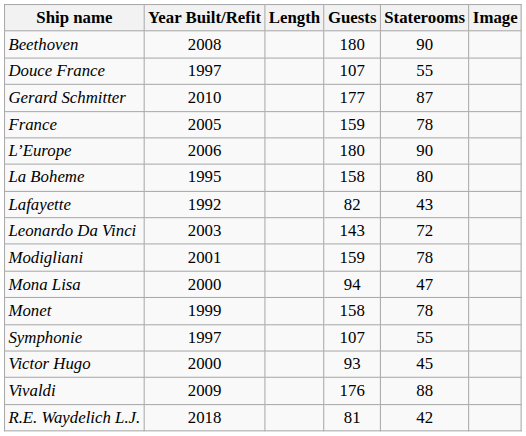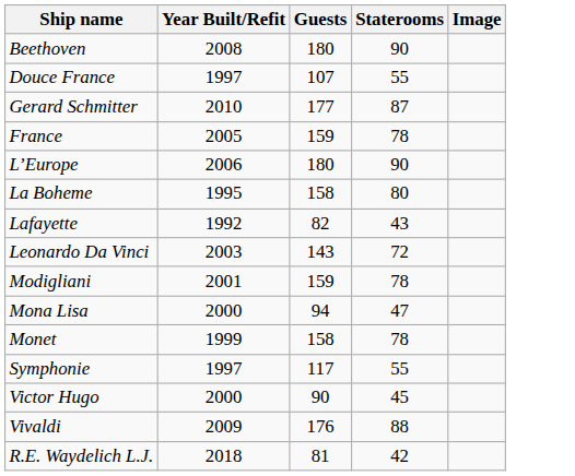 <table class="wikitable">
 <tr>
 <th>Ship name</th>
 <th>Year Built/Refit</th>
-<th>Length</th>
 <th>Guests</th>
 <th>Staterooms</th>
 <th>Image</th>
 </tr>
 <tr>
 <td><em>Beethoven</em></td>
 <td style="text-align:Center;">2008</td>
-<td style="text-align:Center;"></td>
 <td style="text-align:Center;">180</td>
 <td style="text-align:Center;">90</td>
 <td style="text-align:Center;"></td>
 </tr>
 <tr>
 <td><em>Douce France</em></td>
 <td style="text-align:Center;">1997</td>
-<td style="text-align:Center;"></td>
 <td style="text-align:Center;">107</td>
 <td style="text-align:Center;">55</td>
 <td style="text-align:Center;"></td>
 </tr>
 <tr>
 <td><em>Gerard Schmitter</em></td>
 <td style="text-align:Center;">2010</td>
-<td style="text-align:Center;"></td>
 <td style="text-align:Center;">177</td>
 <td style="text-align:Center;">87</td>
 <td style="text-align:Center;"></td>
 </tr>
 <tr>
 <td><em>France</em></td>
 <td style="text-align:Center;">2005</td>
-<td style="text-align:Center;"></td>
 <td style="text-align:Center;">159</td>
 <td style="text-align:Center;">78</td>
 <td style="text-align:Center;"></td>
 </tr>
 <tr>
 <td><em>L’Europe</em></td>
 <td style="text-align:Center;">2006</td>
-<td style="text-align:Center;"></td>
 <td style="text-align:Center;">180</td>
 <td style="text-align:Center;">90</td>
 <td style="text-align:Center;"></td>
 </tr>
 <tr>
 <td><em>La Boheme</em></td>
 <td style="text-align:Center;">1995</td>
-<td style="text-align:Center;"></td>
 <td style="text-align:Center;">158</td>
 <td style="text-align:Center;">80</td>
 <td style="text-align:Center;"></td>
 </tr>
 <tr>
 <td><em>Lafayette</em></td>
 <td style="text-align:Center;">1992</td>
-<td style="text-align:Center;"></td>
 <td style="text-align:Center;">82</td>
 <td style="text-align:Center;">43</td>
 <td style="text-align:Center;"></td>
 </tr>
 <tr>
 <td><em>Leonardo Da Vinci</em></td>
 <td style="text-align:Center;">2003</td>
-<td style="text-align:Center;"></td>
 <td style="text-align:Center;">143</td>
 <td style="text-align:Center;">72</td>
 <td style="text-align:Center;"></td>
 </tr>
 <tr>
 <td><em>Modigliani</em></td>
 <td style="text-align:Center;">2001</td>
-<td style="text-align:Center;"></td>
 <td style="text-align:Center;">159</td>
 <td style="text-align:Center;">78</td>
 <td style="text-align:Center;"></td>
 </tr>
 <tr>
 <td><em>Mona Lisa</em></td>
 <td style="text-align:Center;">2000</td>
-<td style="text-align:Center;"></td>
 <td style="text-align:Center;">94</td>
 <td style="text-align:Center;">47</td>
 <td style="text-align:Center;"></td>
 </tr>
 <tr>
 <td><em>Monet</em></td>
 <td style="text-align:Center;">1999</td>
-<td style="text-align:Center;"></td>
 <td style="text-align:Center;">158</td>
 <td style="text-align:Center;">78</td>
 <td style="text-align:Center;"></td>
 </tr>
 <tr>
 <td><em>Symphonie</em></td>
 <td style="text-align:Center;">1997</td>
-<td style="text-align:Center;"></td>
-<td style="text-align:Center;">107</td>
+<td style="text-align:Center;">117</td>
 <td style="text-align:Center;">55</td>
 <td style="text-align:Center;"></td>
 </tr>
 <tr>
 <td><em>Victor Hugo</em></td>
 <td style="text-align:Center;">2000</td>
-<td style="text-align:Center;"></td>
-<td style="text-align:Center;">93</td>
+<td style="text-align:Center;">90</td>
 <td style="text-align:Center;">45</td>
 <td style="text-align:Center;"></td>
 </tr>
 <tr>
 <td><em>Vivaldi</em></td>
 <td style="text-align:Center;">2009</td>
-<td style="text-align:Center;"></td>
 <td style="text-align:Center;">176</td>
 <td style="text-align:Center;">88</td>
 <td style="text-align:Center;"></td>
 </tr>
 <tr>
 <td><em>R.E. Waydelich L.J.</td>
 <td style="text-align:Center;">2018</td>
-<td style="text-align:Center;"></td>
 <td style="text-align:Center;">81</td>
 <td style="text-align:Center;">42</td>
 <td style="text-align:Center;"></td>
 </tr>
 </table>
